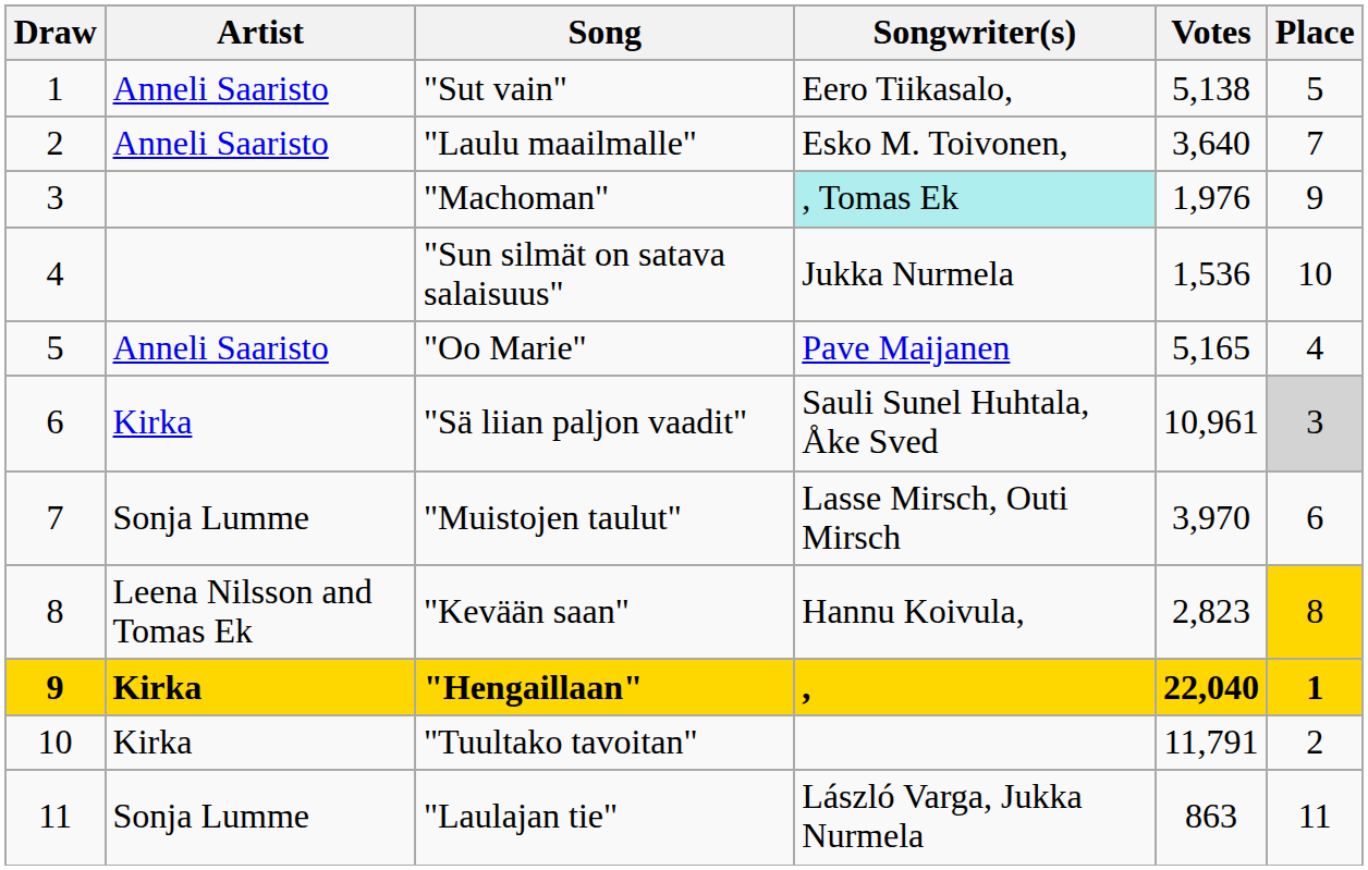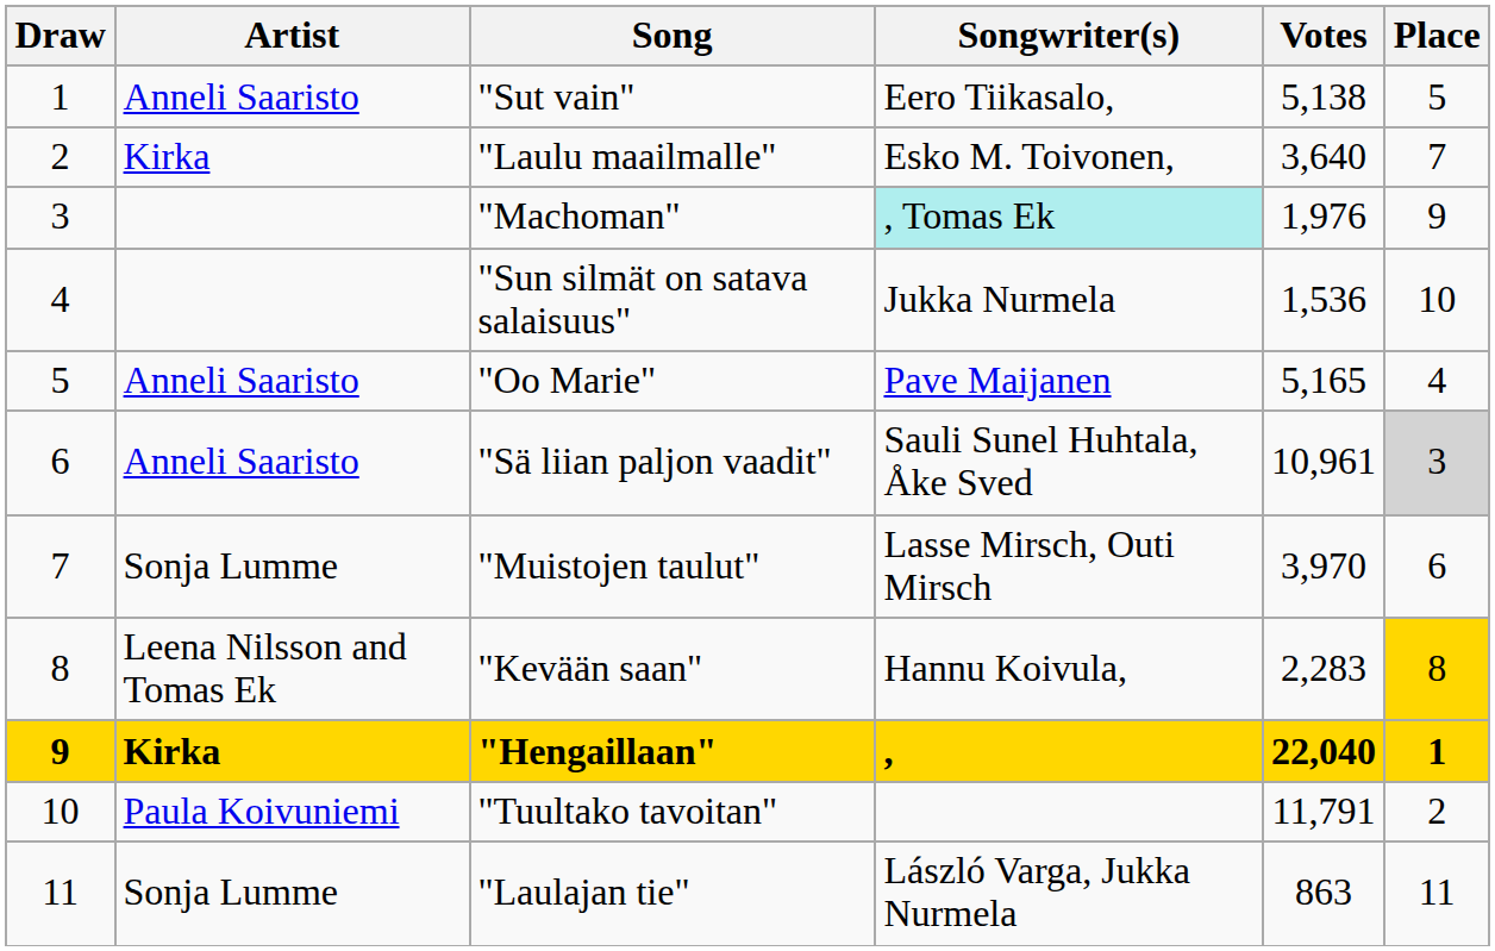 <table class="sortable wikitable" style="margin: 1em auto 1em auto; text-align:center">
 <tr>
 <th>Draw</th>
 <th>Artist</th>
 <th>Song</th>
 <th>Songwriter(s)</th>
 <th>Votes</th>
 <th>Place</th>
 </tr>
 <tr>
 <td>1</td>
 <td align="left"><a href='#'>Anneli Saaristo</a></td>
 <td align="left">"Sut vain"</td>
 <td align="left">Eero Tiikasalo, </td>
 <td>5,138</td>
 <td>5</td>
 </tr>
 <tr>
 <td>2</td>
-<td align="left"><a href='#'>Anneli Saaristo</a></td>
+<td align="left"><a href='#'>Kirka</a></td>
 <td align="left">"Laulu maailmalle"</td>
 <td align="left">Esko M. Toivonen, </td>
 <td>3,640</td>
 <td>7</td>
 </tr>
 <tr>
 <td>3</td>
 <td align="left"></td>
 <td align="left">"Machoman"</td>
 <td align="left" style="background: paleturquoise;">, Tomas Ek</td>
 <td>1,976</td>
 <td>9</td>
 </tr>
 <tr>
 <td>4</td>
 <td align="left"></td>
 <td align="left">"Sun silmät on satava salaisuus"</td>
 <td align="left">Jukka Nurmela</td>
 <td>1,536</td>
 <td>10</td>
 </tr>
 <tr>
 <td>5</td>
 <td align="left"><a href='#'>Anneli Saaristo</a></td>
 <td align="left">"Oo Marie"</td>
 <td align="left"><a href='#'>Pave Maijanen</a></td>
 <td>5,165</td>
 <td>4</td>
 </tr>
 <tr>
 <td>6</td>
-<td align="left"><a href='#'>Kirka</a></td>
+<td align="left"><a href='#'>Anneli Saaristo</a></td>
 <td align="left">"Sä liian paljon vaadit"</td>
 <td align="left">Sauli Sunel Huhtala, Åke Sved</td>
 <td>10,961</td>
 <td style="background: lightgrey;">3</td>
 </tr>
 <tr>
 <td>7</td>
 <td align="left">Sonja Lumme</td>
 <td align="left">"Muistojen taulut"</td>
 <td align="left">Lasse Mirsch, Outi Mirsch</td>
 <td>3,970</td>
 <td>6</td>
 </tr>
 <tr>
 <td>8</td>
 <td align="left">Leena Nilsson and Tomas Ek</td>
 <td align="left">"Kevään saan"</td>
 <td align="left">Hannu Koivula, </td>
-<td>2,823</td>
+<td>2,283</td>
 <td style="background: gold;">8</td>
 </tr>
 <tr style="font-weight:bold; background:gold;">
 <td>9</td>
 <td align="left">Kirka</td>
 <td align="left">"Hengaillaan"</td>
 <td align="left">, </td>
 <td>22,040</td>
 <td>1</td>
 </tr>
 <tr>
 <td>10</td>
-<td align="left">Kirka</td>
+<td align="left"><a href='#'>Paula Koivuniemi</a></td>
 <td align="left">"Tuultako tavoitan"</td>
 <td align="left"></td>
 <td>11,791</td>
 <td>2</td>
 </tr>
 <tr>
 <td>11</td>
 <td align="left">Sonja Lumme</td>
 <td align="left">"Laulajan tie"</td>
 <td align="left">László Varga, Jukka Nurmela</td>
 <td>863</td>
 <td>11</td>
 </tr>
 </table>
